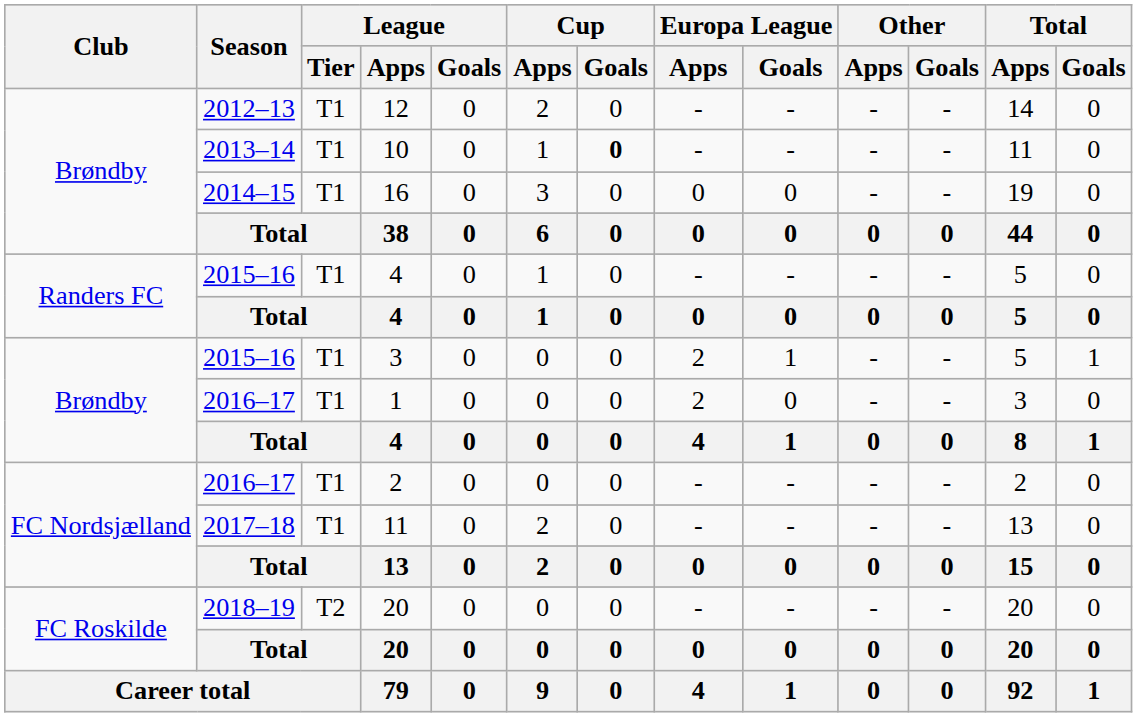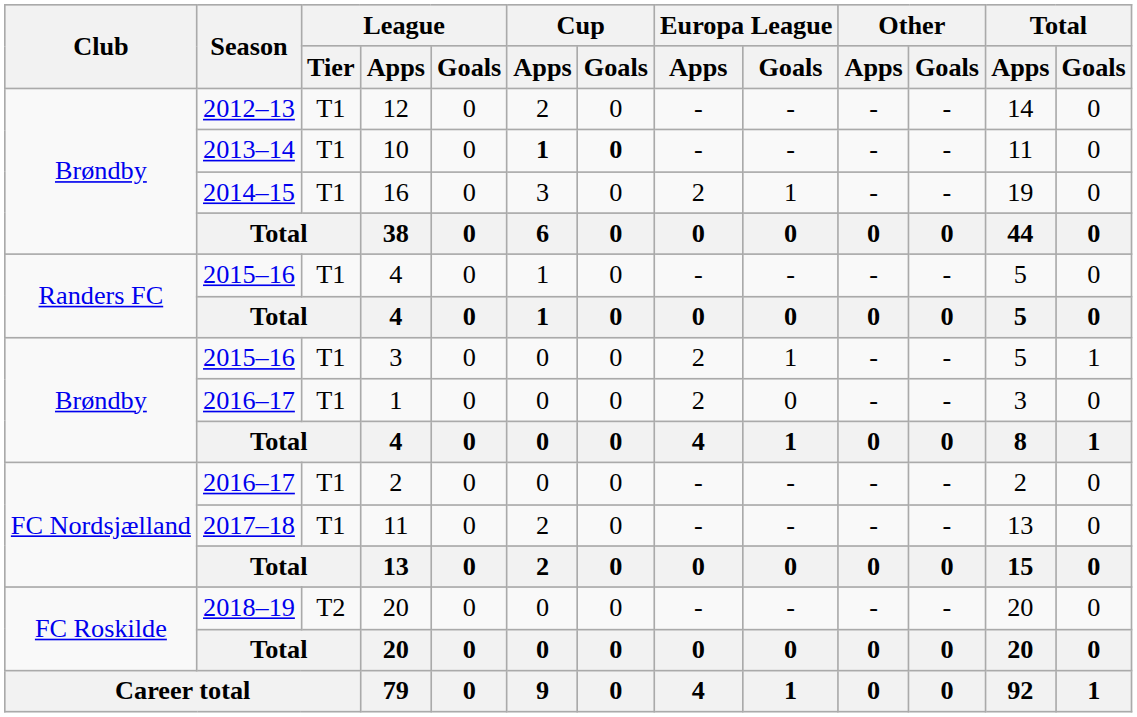 <table class="wikitable" style="text-align: center">
 <tr>
 <th rowspan="2">Club</th>
 <th rowspan="2">Season</th>
 <th colspan="3">League</th>
 <th colspan="2">Cup</th>
 <th colspan="2">Europa League</th>
 <th colspan="2">Other</th>
 <th colspan="2">Total</th>
 </tr>
 <tr>
 <th>Tier</th>
 <th>Apps</th>
 <th>Goals</th>
 <th>Apps</th>
 <th>Goals</th>
 <th>Apps</th>
 <th>Goals</th>
 <th>Apps</th>
 <th>Goals</th>
 <th>Apps</th>
 <th>Goals</th>
 </tr>
 <tr>
 <td rowspan="4"><a href='#'>Brøndby</a></td>
 <td><a href='#'>2012–13</a></td>
 <td>T1</td>
 <td>12</td>
 <td>0</td>
 <td>2</td>
 <td>0</td>
 <td>-</td>
 <td>-</td>
 <td>-</td>
 <td>-</td>
 <td>14</td>
 <td>0</td>
 </tr>
 <tr>
 <td><a href='#'>2013–14</a></td>
 <td>T1</td>
 <td>10</td>
 <td>0</td>
-<td>1</td>
+<td><strong>1</strong></td>
 <td><strong>0</strong></td>
 <td>-</td>
 <td>-</td>
 <td>-</td>
 <td>-</td>
 <td>11</td>
 <td>0</td>
 </tr>
 <tr>
 <td><a href='#'>2014–15</a></td>
 <td>T1</td>
 <td>16</td>
 <td>0</td>
 <td>3</td>
 <td>0</td>
-<td>0</td>
-<td>0</td>
+<td>2</td>
+<td>1</td>
 <td>-</td>
 <td>-</td>
 <td>19</td>
 <td>0</td>
 </tr>
 <tr>
 <th colspan="2">Total</th>
 <th>38</th>
 <th>0</th>
 <th>6</th>
 <th>0</th>
 <th>0</th>
 <th>0</th>
 <th>0</th>
 <th>0</th>
 <th>44</th>
 <th>0</th>
 </tr>
 <tr>
 <td rowspan="2"><a href='#'>Randers FC</a></td>
 <td><a href='#'>2015–16</a></td>
 <td>T1</td>
 <td>4</td>
 <td>0</td>
 <td>1</td>
 <td>0</td>
 <td>-</td>
 <td>-</td>
 <td>-</td>
 <td>-</td>
 <td>5</td>
 <td>0</td>
 </tr>
 <tr>
 <th colspan="2">Total</th>
 <th>4</th>
 <th>0</th>
 <th>1</th>
 <th>0</th>
 <th>0</th>
 <th>0</th>
 <th>0</th>
 <th>0</th>
 <th>5</th>
 <th>0</th>
 </tr>
 <tr>
 <td rowspan="3"><a href='#'>Brøndby</a></td>
 <td><a href='#'>2015–16</a></td>
 <td>T1</td>
 <td>3</td>
 <td>0</td>
 <td>0</td>
 <td>0</td>
 <td>2</td>
 <td>1</td>
 <td>-</td>
 <td>-</td>
 <td>5</td>
 <td>1</td>
 </tr>
 <tr>
 <td><a href='#'>2016–17</a></td>
 <td>T1</td>
 <td>1</td>
 <td>0</td>
 <td>0</td>
 <td>0</td>
 <td>2</td>
 <td>0</td>
 <td>-</td>
 <td>-</td>
 <td>3</td>
 <td>0</td>
 </tr>
 <tr>
 <th colspan="2">Total</th>
 <th>4</th>
 <th>0</th>
 <th>0</th>
 <th>0</th>
 <th>4</th>
 <th>1</th>
 <th>0</th>
 <th>0</th>
 <th>8</th>
 <th>1</th>
 </tr>
 <tr>
 <td rowspan="3"><a href='#'>FC Nordsjælland</a></td>
 <td><a href='#'>2016–17</a></td>
 <td>T1</td>
 <td>2</td>
 <td>0</td>
 <td>0</td>
 <td>0</td>
 <td>-</td>
 <td>-</td>
 <td>-</td>
 <td>-</td>
 <td>2</td>
 <td>0</td>
 </tr>
 <tr>
 <td><a href='#'>2017–18</a></td>
 <td>T1</td>
 <td>11</td>
 <td>0</td>
 <td>2</td>
 <td>0</td>
 <td>-</td>
 <td>-</td>
 <td>-</td>
 <td>-</td>
 <td>13</td>
 <td>0</td>
 </tr>
 <tr>
 <th colspan="2">Total</th>
 <th>13</th>
 <th>0</th>
 <th>2</th>
 <th>0</th>
 <th>0</th>
 <th>0</th>
 <th>0</th>
 <th>0</th>
 <th>15</th>
 <th>0</th>
 </tr>
 <tr>
 <td rowspan="2"><a href='#'>FC Roskilde</a></td>
 <td><a href='#'>2018–19</a></td>
 <td>T2</td>
 <td>20</td>
 <td>0</td>
 <td>0</td>
 <td>0</td>
 <td>-</td>
 <td>-</td>
 <td>-</td>
 <td>-</td>
 <td>20</td>
 <td>0</td>
 </tr>
 <tr>
 <th colspan="2">Total</th>
 <th>20</th>
 <th>0</th>
 <th>0</th>
 <th>0</th>
 <th>0</th>
 <th>0</th>
 <th>0</th>
 <th>0</th>
 <th>20</th>
 <th>0</th>
 </tr>
 <tr>
 <th colspan="3">Career total</th>
 <th>79</th>
 <th>0</th>
 <th>9</th>
 <th>0</th>
 <th>4</th>
 <th>1</th>
 <th>0</th>
 <th>0</th>
 <th>92</th>
 <th>1</th>
 </tr>
 </table>
